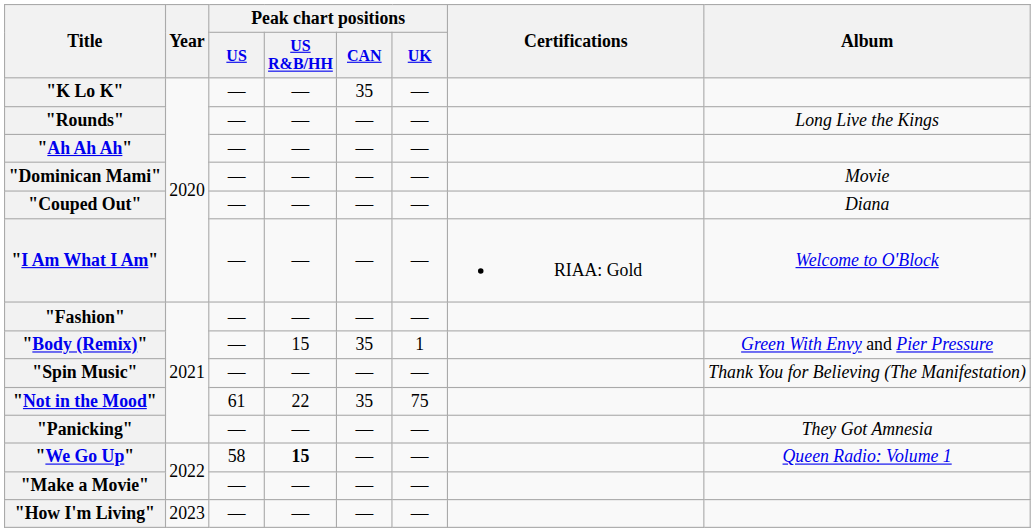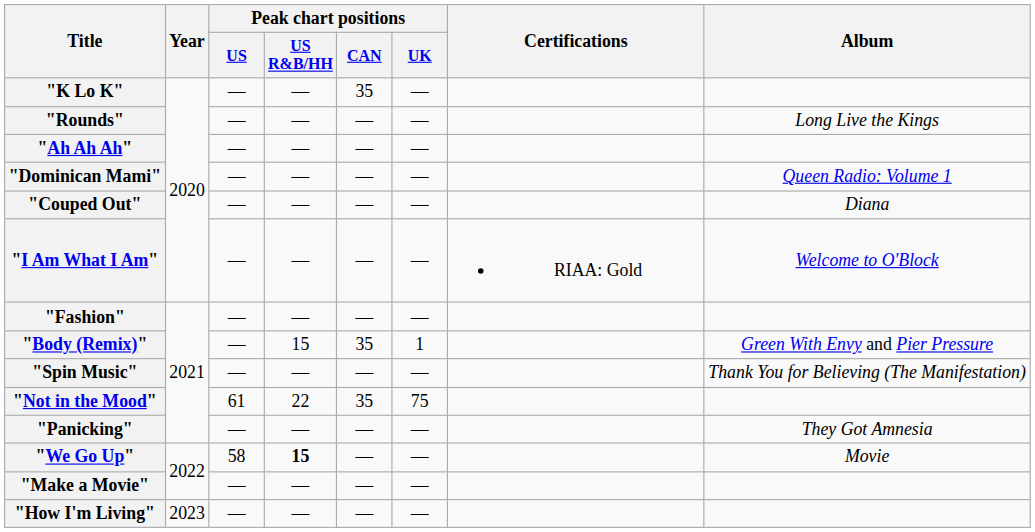 <table class="wikitable plainrowheaders" style="text-align:center;">
 <tr>
 <th rowspan="2">Title</th>
 <th rowspan="2">Year</th>
 <th colspan="4">Peak chart positions</th>
 <th scope="col" rowspan="2" style="width:14em;">Certifications</th>
 <th rowspan="2">Album</th>
 </tr>
 <tr>
 <th scope="col" style="width:3em;font-size:90%;"><a href='#'>US</a><br></th>
 <th scope="col" style="width:3em;font-size:90%;"><a href='#'>US<br>R&B/HH</a><br></th>
 <th scope="col" style="width:3em;font-size:90%;"><a href='#'>CAN</a><br></th>
 <th scope="col" style="width:3em;font-size:90%;"><a href='#'>UK</a><br></th>
 </tr>
 <tr>
 <th scope="row">"K Lo K"<br></th>
 <td rowspan="6">2020</td>
 <td>—</td>
 <td>—</td>
 <td>35</td>
 <td>—</td>
 <td></td>
 <td></td>
 </tr>
 <tr>
 <th scope="row">"Rounds"<br></th>
 <td>—</td>
 <td>—</td>
 <td>—</td>
 <td>—</td>
 <td></td>
 <td><em>Long Live the Kings</em></td>
 </tr>
 <tr>
 <th scope="row">"<a href='#'>Ah Ah Ah</a>"<br></th>
 <td>—</td>
 <td>—</td>
 <td>—</td>
 <td>—</td>
 <td></td>
 <td></td>
 </tr>
 <tr>
 <th scope="row">"Dominican Mami"<br></th>
 <td>—</td>
 <td>—</td>
 <td>—</td>
 <td>—</td>
 <td></td>
-<td><em>Movie</em></td>
+<td><em><a href='#'>Queen Radio: Volume 1</a></em></td>
 </tr>
 <tr>
 <th scope="row">"Couped Out"<br></th>
 <td>—</td>
 <td>—</td>
 <td>—</td>
 <td>—</td>
 <td></td>
 <td><em>Diana</em></td>
 </tr>
 <tr>
 <th scope="row">"<a href='#'>I Am What I Am</a>"<br></th>
 <td>—</td>
 <td>—</td>
 <td>—</td>
 <td>—</td>
 <td><br><ul><li>RIAA: Gold</li></ul></td>
 <td><em><a href='#'>Welcome to O'Block</a></em></td>
 </tr>
 <tr>
 <th scope="row">"Fashion"<br></th>
 <td rowspan="5">2021</td>
 <td>—</td>
 <td>—</td>
 <td>—</td>
 <td>—</td>
 <td></td>
 <td></td>
 </tr>
 <tr>
 <th scope="row">"<a href='#'>Body (Remix)</a>"<br></th>
 <td>—</td>
 <td>15</td>
 <td>35</td>
 <td>1</td>
 <td></td>
 <td><em><a href='#'>Green With Envy</a></em> and <em><a href='#'>Pier Pressure</a></em></td>
 </tr>
 <tr>
 <th scope="row">"Spin Music"<br></th>
 <td>—</td>
 <td>—</td>
 <td>—</td>
 <td>—</td>
 <td></td>
 <td><em>Thank You for Believing (The Manifestation)</em></td>
 </tr>
 <tr>
 <th scope="row">"<a href='#'>Not in the Mood</a>"<br></th>
 <td>61</td>
 <td>22</td>
 <td>35</td>
 <td>75</td>
 <td></td>
 <td></td>
 </tr>
 <tr>
 <th scope="row">"Panicking"<br></th>
 <td>—</td>
 <td>—</td>
 <td>—</td>
 <td>—</td>
 <td></td>
 <td><em>They Got Amnesia</em></td>
 </tr>
 <tr>
 <th scope="row">"<a href='#'>We Go Up</a>"<br></th>
 <td rowspan="2">2022</td>
 <td>58</td>
 <td><strong>15</strong></td>
 <td>—</td>
 <td>—</td>
 <td></td>
-<td><em><a href='#'>Queen Radio: Volume 1</a></em></td>
+<td><em>Movie</em></td>
 </tr>
 <tr>
 <th scope="row">"Make a Movie"<br></th>
 <td>—</td>
 <td>—</td>
 <td>—</td>
 <td>—</td>
 <td></td>
 <td></td>
 </tr>
 <tr>
 <th scope="row">"How I'm Living"<br></th>
 <td>2023</td>
 <td>—</td>
 <td>—</td>
 <td>—</td>
 <td>—</td>
 <td></td>
 <td></td>
 </tr>
 </table>
